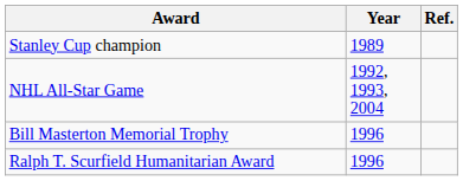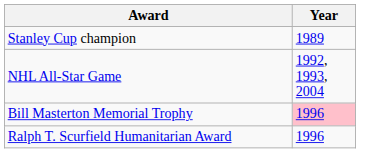 <table class="wikitable">
 <tr>
 <th scope="col" style="width:20em">Award</th>
 <th scope="col" style="width:4em">Year</th>
-<th scope="col">Ref.</th>
 </tr>
 <tr>
 <td><a href='#'>Stanley Cup</a> champion</td>
 <td><a href='#'>1989</a></td>
-<td></td>
 </tr>
 <tr>
 <td><a href='#'>NHL All-Star Game</a></td>
 <td><a href='#'>1992</a>, <a href='#'>1993</a>, <a href='#'>2004</a></td>
-<td></td>
 </tr>
 <tr>
 <td><a href='#'>Bill Masterton Memorial Trophy</a></td>
-<td><a href='#'>1996</a></td>
-<td></td>
+<td style="background: pink;"><a href='#'>1996</a></td>
 </tr>
 <tr>
 <td><a href='#'>Ralph T. Scurfield Humanitarian Award</a></td>
 <td><a href='#'>1996</a></td>
-<td></td>
 </tr>
 </table>
